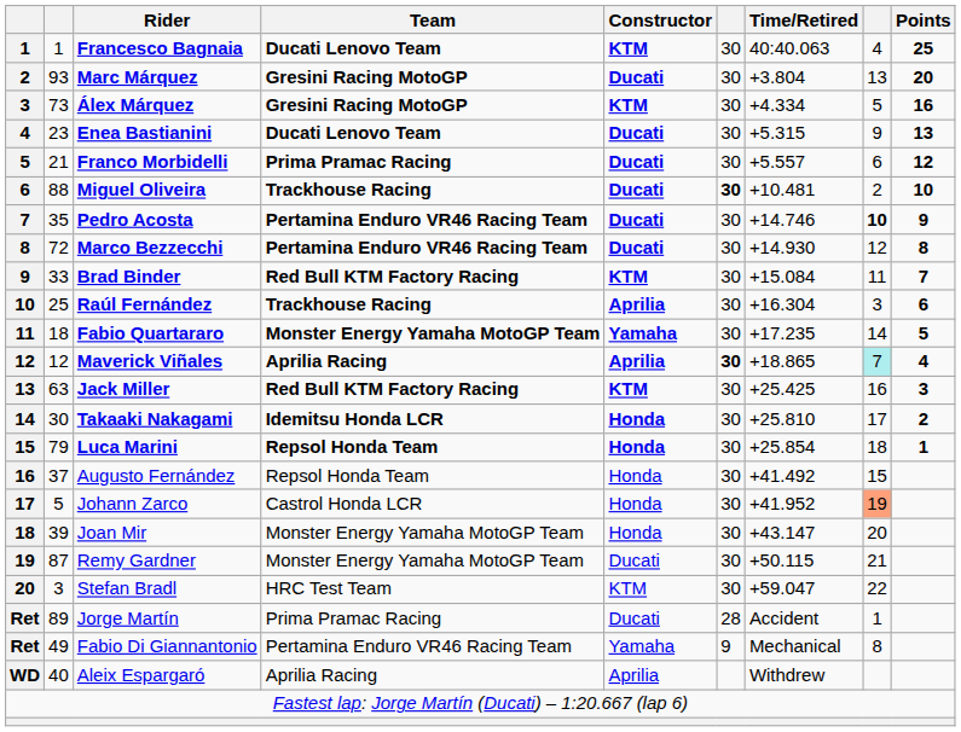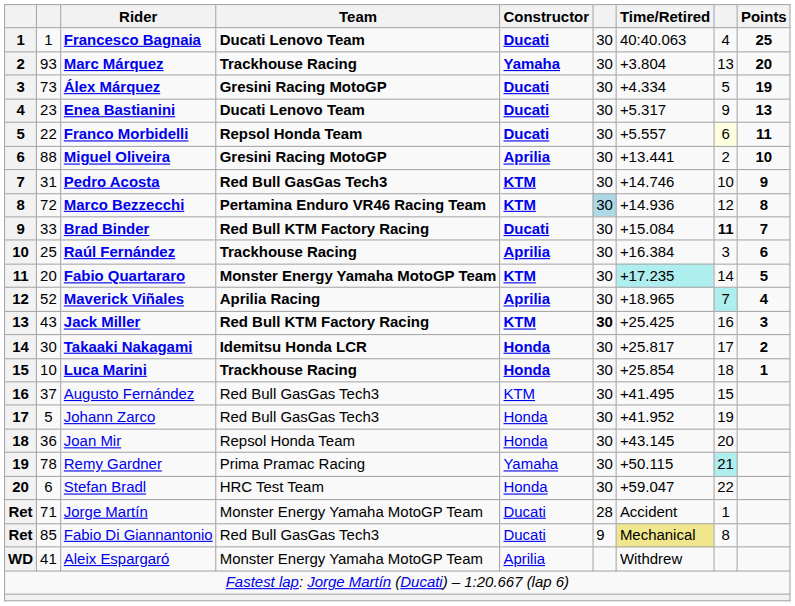 <table class="wikitable sortable" style="font-size: 85%;">
 <tr>
 <th scope="col"></th>
 <th scope="col"></th>
 <th scope="col">Rider</th>
 <th scope="col">Team</th>
 <th scope="col">Constructor</th>
 <th scope="col" class="unsortable"></th>
 <th scope="col" class="unsortable">Time/Retired</th>
 <th scope="col"></th>
 <th scope="col">Points</th>
 </tr>
 <tr>
 <th scope="row">1</th>
 <td align="center">1</td>
 <td data-sort-value="bag"> <strong><a href='#'>Francesco Bagnaia</a></strong></td>
 <td><strong>Ducati Lenovo Team</strong></td>
-<td><strong><a href='#'>KTM</a></strong></td>
+<td><strong><a href='#'>Ducati</a></strong></td>
 <td>30</td>
 <td>40:40.063</td>
 <td align="center">4</td>
 <td align="center"><strong>25</strong></td>
 </tr>
 <tr>
 <th scope="row">2</th>
 <td align="center">93</td>
 <td data-sort-value="marqm"> <strong><a href='#'>Marc Márquez</a></strong></td>
-<td><strong>Gresini Racing MotoGP</strong></td>
-<td><strong><a href='#'>Ducati</a></strong></td>
+<td><strong>Trackhouse Racing</strong></td>
+<td><strong><a href='#'>Yamaha</a></strong></td>
 <td>30</td>
 <td>+3.804</td>
 <td align="center">13</td>
 <td align="center"><strong>20</strong></td>
 </tr>
 <tr>
 <th scope="row">3</th>
 <td align="center">73</td>
 <td data-sort-value="marqa"> <strong><a href='#'>Álex Márquez</a></strong></td>
 <td><strong>Gresini Racing MotoGP</strong></td>
-<td><strong><a href='#'>KTM</a></strong></td>
+<td><strong><a href='#'>Ducati</a></strong></td>
 <td>30</td>
 <td>+4.334</td>
 <td align="center">5</td>
-<td align="center"><strong>16</strong></td>
+<td align="center"><strong>19</strong></td>
 </tr>
 <tr>
 <th scope="row">4</th>
 <td align="center">23</td>
 <td data-sort-value="bas"> <strong><a href='#'>Enea Bastianini</a></strong></td>
 <td><strong>Ducati Lenovo Team</strong></td>
 <td><strong><a href='#'>Ducati</a></strong></td>
 <td>30</td>
-<td>+5.315</td>
+<td>+5.317</td>
 <td align="center">9</td>
 <td align="center"><strong>13</strong></td>
 </tr>
 <tr>
 <th scope="row">5</th>
-<td align="center">21</td>
+<td align="center">22</td>
 <td data-sort-value="mor"> <strong><a href='#'>Franco Morbidelli</a></strong></td>
-<td><strong>Prima Pramac Racing</strong></td>
+<td><strong>Repsol Honda Team</strong></td>
 <td><strong><a href='#'>Ducati</a></strong></td>
 <td>30</td>
 <td>+5.557</td>
-<td align="center">6</td>
-<td align="center"><strong>12</strong></td>
+<td align="center" style="background: lightyellow;">6</td>
+<td align="center"><strong>11</strong></td>
 </tr>
 <tr>
 <th scope="row">6</th>
 <td align="center">88</td>
 <td data-sort-value="oli"> <strong><a href='#'>Miguel Oliveira</a></strong></td>
-<td><strong>Trackhouse Racing</strong></td>
-<td><strong><a href='#'>Ducati</a></strong></td>
-<td><strong>30</strong></td>
-<td>+10.481</td>
+<td><strong>Gresini Racing MotoGP</strong></td>
+<td><strong><a href='#'>Aprilia</a></strong></td>
+<td>30</td>
+<td>+13.441</td>
 <td align="center">2</td>
 <td align="center"><strong>10</strong></td>
 </tr>
 <tr>
 <th scope="row">7</th>
-<td align="center">35</td>
+<td align="center">31</td>
 <td data-sort-value="aco"> <strong><a href='#'>Pedro Acosta</a></strong></td>
-<td><strong>Pertamina Enduro VR46 Racing Team</strong></td>
-<td><strong><a href='#'>Ducati</a></strong></td>
+<td><strong>Red Bull GasGas Tech3</strong></td>
+<td><strong><a href='#'>KTM</a></strong></td>
 <td>30</td>
 <td>+14.746</td>
-<td align="center"><strong>10</strong></td>
+<td align="center">10</td>
 <td align="center"><strong>9</strong></td>
 </tr>
 <tr>
 <th scope="row">8</th>
 <td align="center">72</td>
 <td data-sort-value="bez"> <strong><a href='#'>Marco Bezzecchi</a></strong></td>
 <td><strong>Pertamina Enduro VR46 Racing Team</strong></td>
-<td><strong><a href='#'>Ducati</a></strong></td>
-<td>30</td>
-<td>+14.930</td>
+<td><strong><a href='#'>KTM</a></strong></td>
+<td style="background: lightblue;">30</td>
+<td>+14.936</td>
 <td align="center">12</td>
 <td align="center"><strong>8</strong></td>
 </tr>
 <tr>
 <th scope="row">9</th>
 <td align="center">33</td>
 <td data-sort-value="bin"> <strong><a href='#'>Brad Binder</a></strong></td>
 <td><strong>Red Bull KTM Factory Racing</strong></td>
-<td><strong><a href='#'>KTM</a></strong></td>
+<td><strong><a href='#'>Ducati</a></strong></td>
 <td>30</td>
 <td>+15.084</td>
-<td align="center">11</td>
+<td align="center"><strong>11</strong></td>
 <td align="center"><strong>7</strong></td>
 </tr>
 <tr>
 <th scope="row">10</th>
 <td align="center">25</td>
 <td data-sort-value="ferr"> <strong><a href='#'>Raúl Fernández</a></strong></td>
 <td><strong>Trackhouse Racing</strong></td>
 <td><strong><a href='#'>Aprilia</a></strong></td>
 <td>30</td>
-<td>+16.304</td>
+<td>+16.384</td>
 <td align="center">3</td>
 <td align="center"><strong>6</strong></td>
 </tr>
 <tr>
 <th scope="row">11</th>
-<td align="center">18</td>
+<td align="center">20</td>
 <td data-sort-value="qua"> <strong><a href='#'>Fabio Quartararo</a></strong></td>
 <td><strong>Monster Energy Yamaha MotoGP Team</strong></td>
-<td><strong><a href='#'>Yamaha</a></strong></td>
+<td><strong><a href='#'>KTM</a></strong></td>
 <td>30</td>
-<td>+17.235</td>
+<td style="background: paleturquoise;">+17.235</td>
 <td align="center">14</td>
 <td align="center"><strong>5</strong></td>
 </tr>
 <tr>
 <th scope="row">12</th>
-<td align="center">12</td>
+<td align="center">52</td>
 <td data-sort-value="vin"> <strong><a href='#'>Maverick Viñales</a></strong></td>
 <td><strong>Aprilia Racing</strong></td>
 <td><strong><a href='#'>Aprilia</a></strong></td>
-<td><strong>30</strong></td>
-<td>+18.865</td>
+<td>30</td>
+<td>+18.965</td>
 <td align="center" style="background: paleturquoise;">7</td>
 <td align="center"><strong>4</strong></td>
 </tr>
 <tr>
 <th scope="row">13</th>
-<td align="center">63</td>
+<td align="center">43</td>
 <td data-sort-value="mil"> <strong><a href='#'>Jack Miller</a></strong></td>
 <td><strong>Red Bull KTM Factory Racing</strong></td>
 <td><strong><a href='#'>KTM</a></strong></td>
-<td>30</td>
+<td><strong>30</strong></td>
 <td>+25.425</td>
 <td align="center">16</td>
 <td align="center"><strong>3</strong></td>
 </tr>
 <tr>
 <th scope="row">14</th>
 <td align="center">30</td>
 <td data-sort-value="nak"> <strong><a href='#'>Takaaki Nakagami</a></strong></td>
 <td><strong>Idemitsu Honda LCR</strong></td>
 <td><strong><a href='#'>Honda</a></strong></td>
 <td>30</td>
-<td>+25.810</td>
+<td>+25.817</td>
 <td align="center">17</td>
 <td align="center"><strong>2</strong></td>
 </tr>
 <tr>
 <th scope="row">15</th>
-<td align="center">79</td>
+<td align="center">10</td>
 <td data-sort-value="mari"> <strong><a href='#'>Luca Marini</a></strong></td>
-<td><strong>Repsol Honda Team</strong></td>
+<td><strong>Trackhouse Racing</strong></td>
 <td><strong><a href='#'>Honda</a></strong></td>
 <td>30</td>
 <td>+25.854</td>
 <td align="center">18</td>
 <td align="center"><strong>1</strong></td>
 </tr>
 <tr>
 <th scope="row">16</th>
 <td align="center">37</td>
 <td data-sort-value="fera"> <a href='#'>Augusto Fernández</a></td>
-<td>Repsol Honda Team</td>
-<td><a href='#'>Honda</a></td>
+<td>Red Bull GasGas Tech3</td>
+<td><a href='#'>KTM</a></td>
 <td>30</td>
-<td>+41.492</td>
+<td>+41.495</td>
 <td align="center">15</td>
 <td></td>
 </tr>
 <tr>
 <th scope="row">17</th>
 <td align="center">5</td>
 <td data-sort-value="zar"> <a href='#'>Johann Zarco</a></td>
-<td>Castrol Honda LCR</td>
+<td>Red Bull GasGas Tech3</td>
 <td><a href='#'>Honda</a></td>
 <td>30</td>
 <td>+41.952</td>
-<td align="center" style="background: lightsalmon;">19</td>
+<td align="center">19</td>
 <td></td>
 </tr>
 <tr>
 <th scope="row">18</th>
-<td align="center">39</td>
+<td align="center">36</td>
 <td data-sort-value="mir"> <a href='#'>Joan Mir</a></td>
-<td>Monster Energy Yamaha MotoGP Team</td>
+<td>Repsol Honda Team</td>
 <td><a href='#'>Honda</a></td>
 <td>30</td>
-<td>+43.147</td>
+<td>+43.145</td>
 <td align="center">20</td>
 <td></td>
 </tr>
 <tr>
 <th scope="row">19</th>
-<td align="center">87</td>
+<td align="center">78</td>
 <td data-sort-value="gar"> <a href='#'>Remy Gardner</a></td>
-<td>Monster Energy Yamaha MotoGP Team</td>
-<td><a href='#'>Ducati</a></td>
+<td>Prima Pramac Racing</td>
+<td><a href='#'>Yamaha</a></td>
 <td>30</td>
 <td>+50.115</td>
-<td align="center">21</td>
+<td align="center" style="background: paleturquoise;">21</td>
 <td></td>
 </tr>
 <tr>
 <th scope="row">20</th>
-<td align="center">3</td>
+<td align="center">6</td>
 <td data-sort-value="bra"> <a href='#'>Stefan Bradl</a></td>
 <td>HRC Test Team</td>
-<td><a href='#'>KTM</a></td>
+<td><a href='#'>Honda</a></td>
 <td>30</td>
 <td>+59.047</td>
 <td align="center">22</td>
 <td align="center"></td>
 </tr>
 <tr>
 <th scope="row">Ret</th>
-<td align="center">89</td>
+<td align="center">71</td>
 <td data-sort-value="mart"> <a href='#'>Jorge Martín</a></td>
-<td>Prima Pramac Racing</td>
+<td>Monster Energy Yamaha MotoGP Team</td>
 <td><a href='#'>Ducati</a></td>
 <td>28</td>
 <td>Accident</td>
 <td align="center">1</td>
 <td align="center"></td>
 </tr>
 <tr>
 <th scope="row">Ret</th>
-<td align="center">49</td>
+<td align="center">85</td>
 <td data-sort-value="dig"> <a href='#'>Fabio Di Giannantonio</a></td>
-<td>Pertamina Enduro VR46 Racing Team</td>
-<td><a href='#'>Yamaha</a></td>
+<td>Red Bull GasGas Tech3</td>
+<td><a href='#'>Ducati</a></td>
 <td>9</td>
-<td>Mechanical</td>
+<td style="background: khaki;">Mechanical</td>
 <td align="center">8</td>
 <td align="center"></td>
 </tr>
 <tr>
 <th scope="row">WD</th>
-<td align="center">40</td>
+<td align="center">41</td>
 <td data-sort-value="esp"> <a href='#'>Aleix Espargaró</a></td>
-<td>Aprilia Racing</td>
+<td>Monster Energy Yamaha MotoGP Team</td>
 <td><a href='#'>Aprilia</a></td>
 <td></td>
 <td>Withdrew</td>
 <td align="center"></td>
 <td align="center"></td>
 </tr>
 <tr class="sortbottom">
 <td colspan="9" style="text-align:center"><em><a href='#'>Fastest lap</a>:  <a href='#'>Jorge Martín</a> (<a href='#'>Ducati</a>) – 1:20.667 (lap 6)</em></td>
 </tr>
 <tr class="sortbottom">
 <th colspan=9></th>
 </tr>
 </table>
